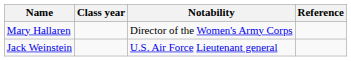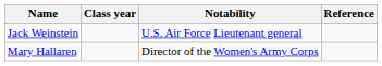 <table class="wikitable">
 <tr>
 <th>Name</th>
 <th>Class year</th>
 <th>Notability</th>
 <th>Reference</th>
 </tr>
 <tr>
+<td><a href='#'>Jack Weinstein</a></td>
+<td></td>
+<td><a href='#'>U.S. Air Force</a> <a href='#'>Lieutenant general</a></td>
+<td></td>
+</tr>
+<tr>
 <td><a href='#'>Mary Hallaren</a></td>
 <td></td>
 <td>Director of the <a href='#'>Women's Army Corps</a></td>
 <td></td>
 </tr>
-<tr>
-<td><a href='#'>Jack Weinstein</a></td>
-<td></td>
-<td><a href='#'>U.S. Air Force</a> <a href='#'>Lieutenant general</a></td>
-<td></td>
-</tr>
 </table>
